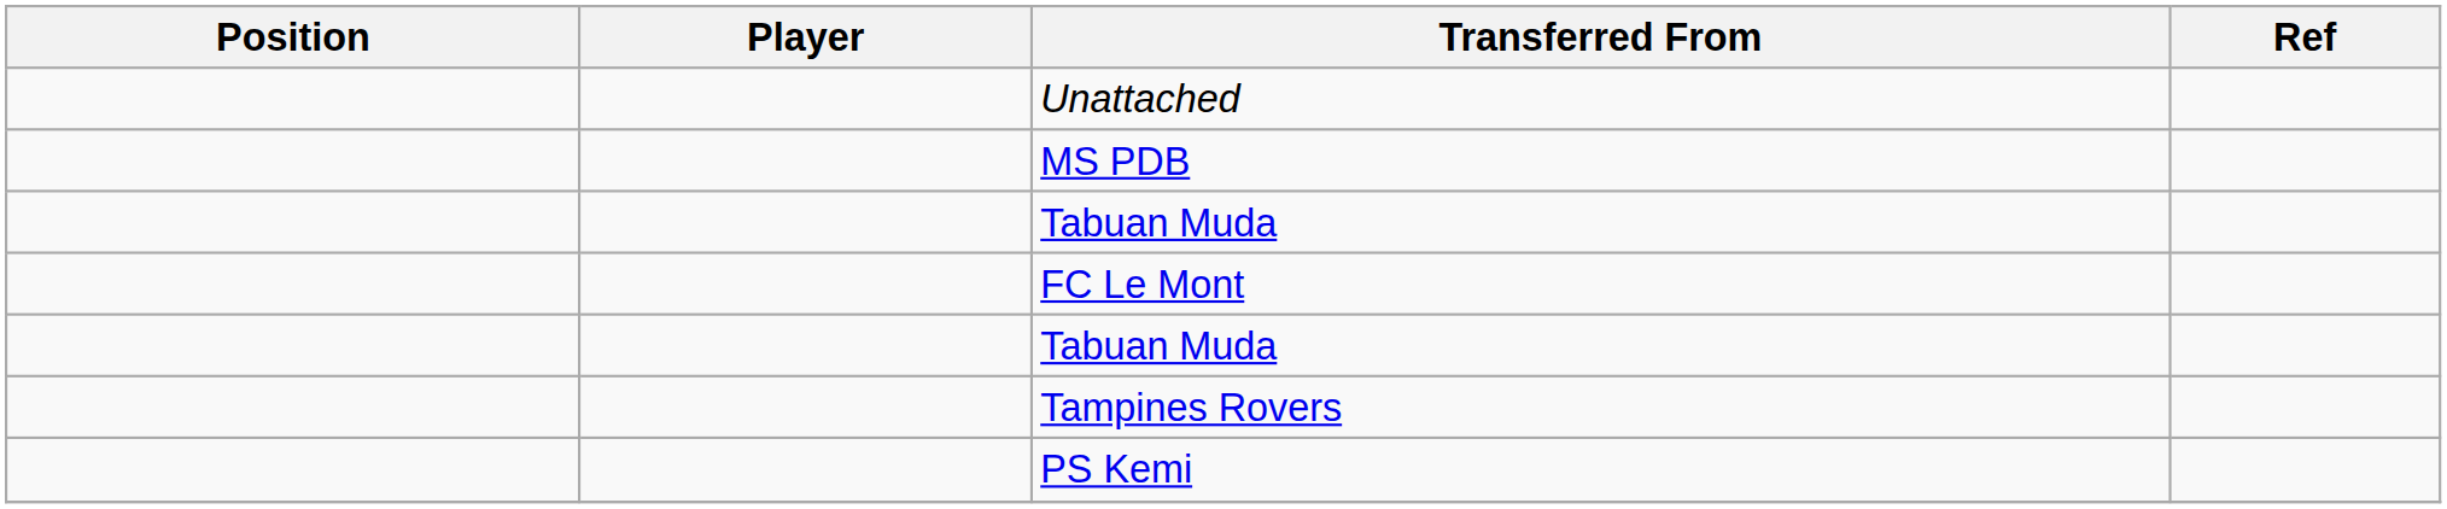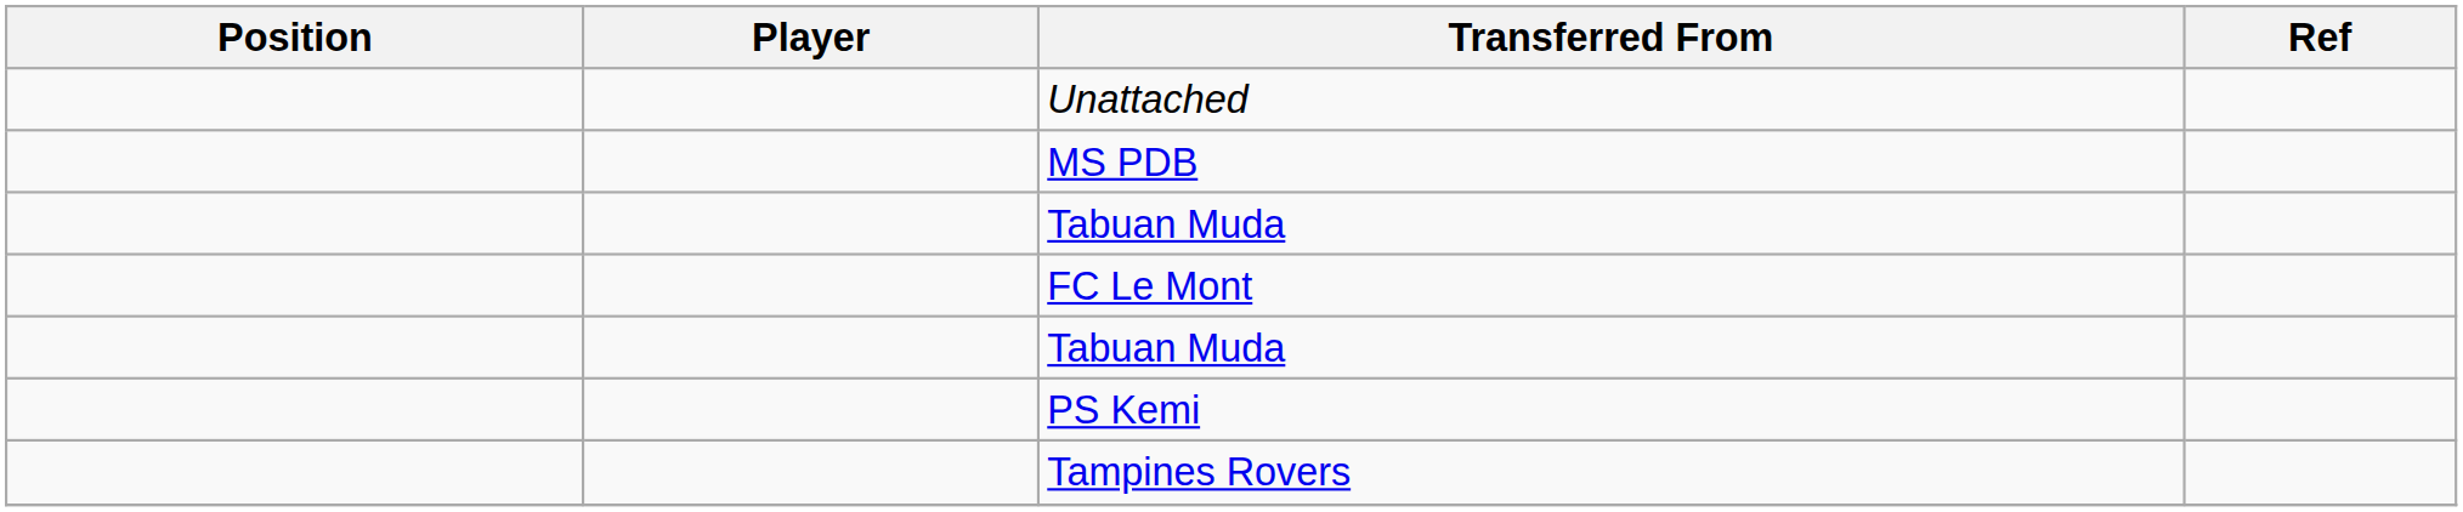 <table class="wikitable sortable" style="width:75%; text-align:center; font-size:95%; text-align:left;">
 <tr>
 <th><strong>Position</strong></th>
 <th><strong>Player</strong></th>
 <th><strong>Transferred From</strong></th>
 <th><strong>Ref</strong></th>
 </tr>
 <tr>
 <td></td>
 <td></td>
 <td><em>Unattached</em></td>
 <td style="text-align:center"></td>
 </tr>
 <tr>
 <td></td>
 <td></td>
 <td> <a href='#'>MS PDB</a></td>
 <td style="text-align:center"></td>
 </tr>
 <tr>
 <td></td>
 <td></td>
 <td> <a href='#'>Tabuan Muda</a></td>
 <td style="text-align:center"></td>
 </tr>
 <tr>
 <td></td>
 <td></td>
 <td> <a href='#'>FC Le Mont</a></td>
 <td style="text-align:center"></td>
 </tr>
 <tr>
 <td></td>
 <td></td>
 <td> <a href='#'>Tabuan Muda</a></td>
 <td style="text-align:center"></td>
 </tr>
 <tr>
 <td></td>
 <td></td>
-<td> <a href='#'>Tampines Rovers</a></td>
+<td> <a href='#'>PS Kemi</a></td>
 <td style="text-align:center"></td>
 </tr>
 <tr>
 <td></td>
 <td></td>
-<td> <a href='#'>PS Kemi</a></td>
+<td> <a href='#'>Tampines Rovers</a></td>
 <td style="text-align:center"></td>
 </tr>
 <tr>
 </tr>
 </table>
